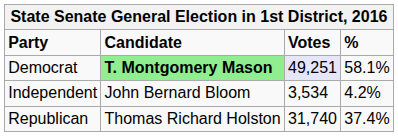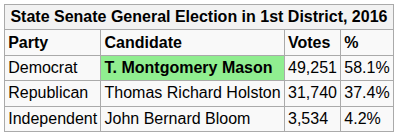 <table class="wikitable">
 <tr>
 <th colspan="4">State Senate General Election in 1st District, 2016 </th>
 </tr>
 <tr>
 <td><strong>Party</strong></td>
 <td><strong>Candidate</strong></td>
 <td><strong>Votes</strong></td>
 <td><strong>%</strong></td>
 </tr>
 <tr>
 <td>Democrat</td>
 <td style="background: lightgreen;"><strong>T. Montgomery Mason</strong></td>
-<td style="background: lavender;">49,251</td>
+<td>49,251</td>
 <td>58.1%</td>
+</tr>
+<tr>
+<td>Republican</td>
+<td>Thomas Richard Holston</td>
+<td>31,740</td>
+<td>37.4%</td>
 </tr>
 <tr>
 <td>Independent</td>
 <td>John Bernard Bloom</td>
 <td>3,534</td>
 <td>4.2%</td>
 </tr>
-<tr>
-<td>Republican</td>
-<td>Thomas Richard Holston</td>
-<td>31,740</td>
-<td>37.4%</td>
-</tr>
 </table>
